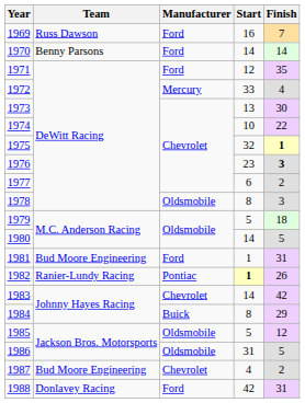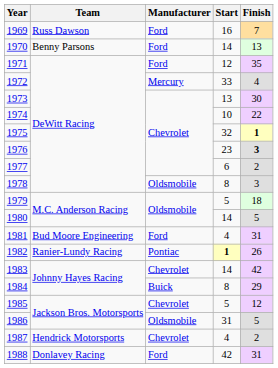 <table class="wikitable" style="font-size: 90%;">
 <tr>
 <th>Year</th>
 <th>Team</th>
 <th>Manufacturer</th>
 <th>Start</th>
 <th>Finish</th>
 </tr>
 <tr>
 <td><a href='#'>1969</a></td>
 <td><a href='#'>Russ Dawson</a></td>
 <td><a href='#'>Ford</a></td>
 <td align=center>16</td>
 <td align=center style="background:#FFDF9F;">7</td>
 </tr>
 <tr>
 <td><a href='#'>1970</a></td>
 <td>Benny Parsons</td>
 <td><a href='#'>Ford</a></td>
 <td align=center>14</td>
-<td align=center style="background:#DFFFDF;">14</td>
+<td align=center style="background:#DFFFDF;">13</td>
 </tr>
 <tr>
 <td><a href='#'>1971</a></td>
 <td rowspan=8><a href='#'>DeWitt Racing</a></td>
 <td><a href='#'>Ford</a></td>
 <td align=center>12</td>
 <td align=center style="background:#EFCFFF;">35</td>
 </tr>
 <tr>
 <td><a href='#'>1972</a></td>
 <td><a href='#'>Mercury</a></td>
 <td align=center>33</td>
 <td align=center style="background:#DFDFDF;">4</td>
 </tr>
 <tr>
 <td><a href='#'>1973</a></td>
 <td rowspan=5><a href='#'>Chevrolet</a></td>
 <td align=center>13</td>
 <td align=center style="background:#EFCFFF;">30</td>
 </tr>
 <tr>
 <td><a href='#'>1974</a></td>
 <td align=center>10</td>
 <td align=center style="background:#EFCFFF;">22</td>
 </tr>
 <tr>
 <td><a href='#'>1975</a></td>
 <td align=center>32</td>
 <td align=center style="background:#FFFFBF;"><strong>1</strong></td>
 </tr>
 <tr>
 <td><a href='#'>1976</a></td>
 <td align=center>23</td>
 <td align=center style="background:#DFDFDF;"><strong>3</strong></td>
 </tr>
 <tr>
 <td><a href='#'>1977</a></td>
 <td align=center>6</td>
 <td align=center style="background:#DFDFDF;">2</td>
 </tr>
 <tr>
 <td><a href='#'>1978</a></td>
 <td><a href='#'>Oldsmobile</a></td>
 <td align=center>8</td>
 <td align=center style="background:#DFDFDF;">3</td>
 </tr>
 <tr>
 <td><a href='#'>1979</a></td>
 <td rowspan=2><a href='#'>M.C. Anderson Racing</a></td>
 <td rowspan=2><a href='#'>Oldsmobile</a></td>
 <td align=center>5</td>
 <td align=center style="background:#DFFFDF;">18</td>
 </tr>
 <tr>
 <td><a href='#'>1980</a></td>
 <td align=center>14</td>
 <td align=center style="background:#DFDFDF;">5</td>
 </tr>
 <tr>
 <td><a href='#'>1981</a></td>
 <td><a href='#'>Bud Moore Engineering</a></td>
 <td><a href='#'>Ford</a></td>
-<td align=center>1</td>
+<td align=center>4</td>
 <td align=center style="background:#EFCFFF;">31</td>
 </tr>
 <tr>
 <td><a href='#'>1982</a></td>
 <td><a href='#'>Ranier-Lundy Racing</a></td>
 <td><a href='#'>Pontiac</a></td>
 <td align=center style="background:#FFFFBF;"><strong>1</strong></td>
 <td align=center style="background:#EFCFFF;">26</td>
 </tr>
 <tr>
 <td><a href='#'>1983</a></td>
 <td rowspan=2><a href='#'>Johnny Hayes Racing</a></td>
 <td><a href='#'>Chevrolet</a></td>
 <td align=center>14</td>
 <td align=center style="background:#EFCFFF;">42</td>
 </tr>
 <tr>
 <td><a href='#'>1984</a></td>
 <td><a href='#'>Buick</a></td>
 <td align=center>8</td>
 <td align=center style="background:#EFCFFF;">29</td>
 </tr>
 <tr>
 <td><a href='#'>1985</a></td>
 <td rowspan=2><a href='#'>Jackson Bros. Motorsports</a></td>
-<td><a href='#'>Oldsmobile</a></td>
+<td><a href='#'>Chevrolet</a></td>
 <td align=center>5</td>
 <td align=center style="background:#EFCFFF;">12</td>
 </tr>
 <tr>
 <td><a href='#'>1986</a></td>
 <td><a href='#'>Oldsmobile</a></td>
 <td align=center>31</td>
 <td align=center style="background:#DFDFDF;">5</td>
 </tr>
 <tr>
 <td><a href='#'>1987</a></td>
-<td><a href='#'>Bud Moore Engineering</a></td>
+<td><a href='#'>Hendrick Motorsports</a></td>
 <td><a href='#'>Chevrolet</a></td>
 <td align=center>4</td>
 <td align=center style="background:#DFDFDF;">2</td>
 </tr>
 <tr>
 <td><a href='#'>1988</a></td>
 <td><a href='#'>Donlavey Racing</a></td>
 <td><a href='#'>Ford</a></td>
 <td align=center>42</td>
 <td align=center style="background:#EFCFFF;">31</td>
 </tr>
 </table>
